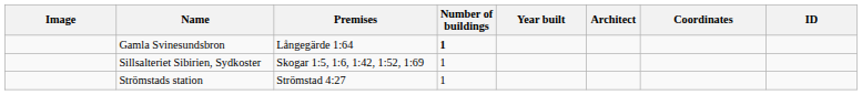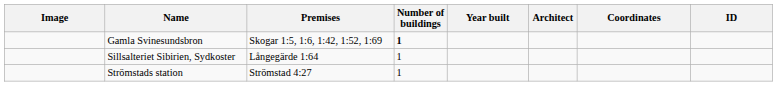 <table class="wikitable" width="95%">
 <tr>
 <th width="150">Image</th>
 <th>Name</th>
 <th>Premises</th>
 <th width="75">Number of<br>buildings</th>
 <th width="120">Year built</th>
 <th>Architect</th>
 <th width="170">Coordinates</th>
 <th width="120">ID</th>
 </tr>
 <tr>
 <td></td>
 <td>Gamla Svinesundsbron</td>
-<td>Långegärde 1:64</td>
+<td>Skogar 1:5, 1:6, 1:42, 1:52, 1:69</td>
 <td><strong>1</strong></td>
 <td></td>
 <td></td>
 <td></td>
 <td></td>
 </tr>
 <tr>
 <td></td>
 <td>Sillsalteriet Sibirien, Sydkoster</td>
-<td>Skogar 1:5, 1:6, 1:42, 1:52, 1:69</td>
+<td>Långegärde 1:64</td>
 <td>1</td>
 <td></td>
 <td></td>
 <td></td>
 <td></td>
 </tr>
 <tr>
 <td></td>
 <td>Strömstads station</td>
 <td>Strömstad 4:27</td>
 <td>1</td>
 <td></td>
 <td></td>
 <td></td>
 <td></td>
 </tr>
 </table>
